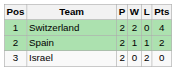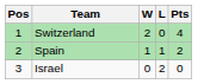 <table class="wikitable" style="font-size: 100%">
 <tr>
 <th width=20>Pos</th>
 <th width=140>Team</th>
-<th width=10>P</th>
 <th width=10>W</th>
 <th width=10>L</th>
 <th width=20>Pts</th>
 </tr>
 <tr align=center style="background:#ACE1AF;">
 <td>1</td>
 <td align="left"> Switzerland</td>
 <td>2</td>
-<td>2</td>
 <td>0</td>
 <td>4</td>
 </tr>
 <tr align=center style="background:#ACE1AF;">
 <td>2</td>
 <td align="left"> Spain</td>
-<td>2</td>
 <td>1</td>
 <td>1</td>
 <td>2</td>
 </tr>
 <tr align=center>
 <td>3</td>
 <td align="left"> Israel</td>
-<td>2</td>
 <td>0</td>
 <td>2</td>
 <td>0</td>
 </tr>
 </table>
